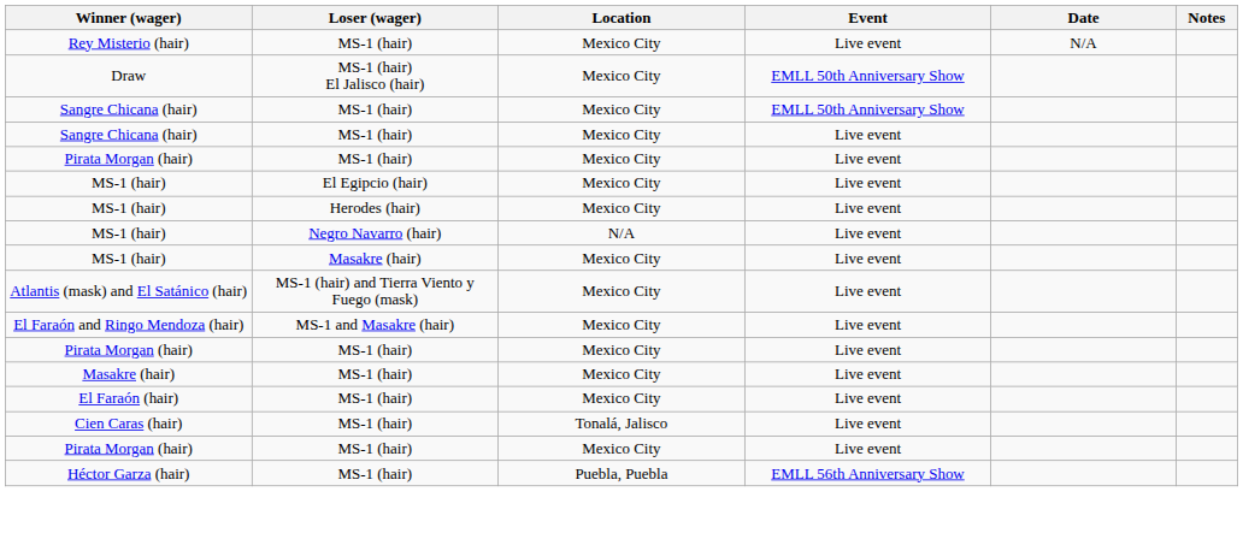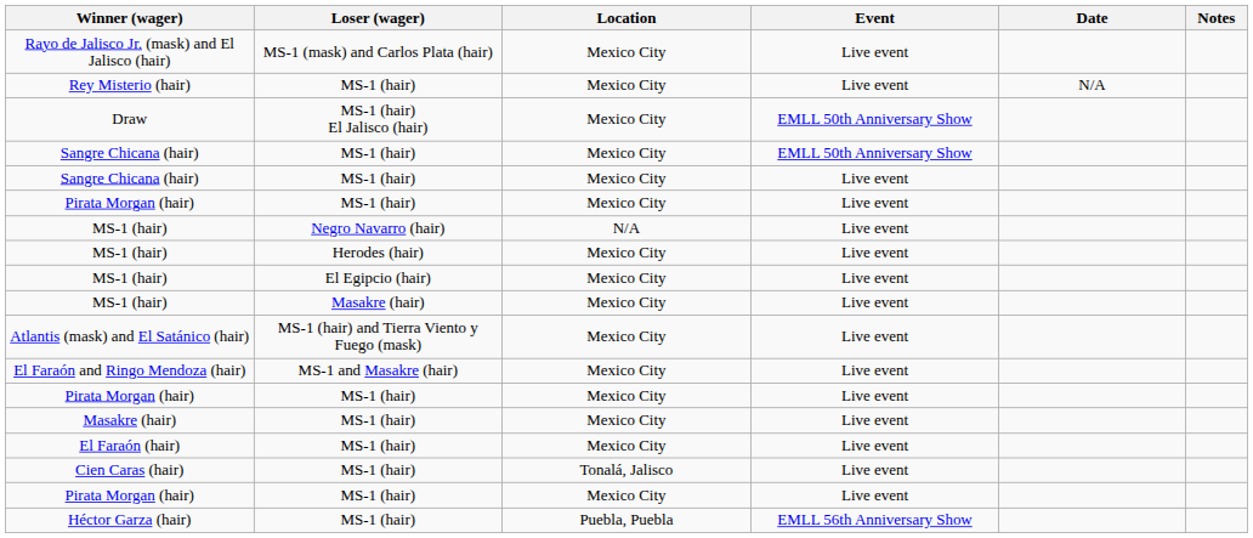 <table class="wikitable sortable" width=100%  style="text-align: center">
 <tr>
 <th width=20% scope="col">Winner (wager)</th>
 <th width=20% scope="col">Loser (wager)</th>
 <th width=20% scope="col">Location</th>
 <th width=20% scope="col">Event</th>
 <th width=15% scope="col">Date</th>
 <th class="unsortable" width=5% scope="col">Notes</th>
+</tr>
+<tr>
+<td><a href='#'>Rayo de Jalisco Jr.</a> (mask) and El Jalisco (hair)</td>
+<td>MS-1 (mask) and Carlos Plata (hair)</td>
+<td>Mexico City</td>
+<td>Live event</td>
+<td></td>
+<td></td>
 </tr>
 <tr>
 <td><a href='#'>Rey Misterio</a> (hair)</td>
 <td>MS-1 (hair)</td>
 <td>Mexico City</td>
 <td>Live event</td>
 <td>N/A</td>
 <td> </td>
 </tr>
 <tr>
 <td>Draw</td>
 <td>MS-1 (hair) <br>El Jalisco (hair)</td>
 <td>Mexico City</td>
 <td><a href='#'>EMLL 50th Anniversary Show</a></td>
 <td></td>
 <td></td>
 </tr>
 <tr>
 <td><a href='#'>Sangre Chicana</a> (hair)</td>
 <td>MS-1 (hair)</td>
 <td>Mexico City</td>
 <td><a href='#'>EMLL 50th Anniversary Show</a></td>
 <td></td>
 <td></td>
 </tr>
 <tr>
 <td><a href='#'>Sangre Chicana</a> (hair)</td>
 <td>MS-1 (hair)</td>
 <td>Mexico City</td>
 <td>Live event</td>
 <td></td>
 <td> </td>
 </tr>
 <tr>
 <td><a href='#'>Pirata Morgan</a> (hair)</td>
 <td>MS-1 (hair)</td>
 <td>Mexico City</td>
 <td>Live event</td>
 <td></td>
 <td> </td>
 </tr>
 <tr>
 <td>MS-1 (hair)</td>
-<td>El Egipcio (hair)</td>
-<td>Mexico City</td>
+<td><a href='#'>Negro Navarro</a> (hair)</td>
+<td>N/A</td>
 <td>Live event</td>
 <td></td>
 <td> </td>
 </tr>
 <tr>
 <td>MS-1 (hair)</td>
 <td>Herodes (hair)</td>
 <td>Mexico City</td>
 <td>Live event</td>
 <td></td>
 <td> </td>
 </tr>
 <tr>
 <td>MS-1 (hair)</td>
-<td><a href='#'>Negro Navarro</a> (hair)</td>
-<td>N/A</td>
+<td>El Egipcio (hair)</td>
+<td>Mexico City</td>
 <td>Live event</td>
 <td></td>
 <td> </td>
 </tr>
 <tr>
 <td>MS-1 (hair)</td>
 <td><a href='#'>Masakre</a> (hair)</td>
 <td>Mexico City</td>
 <td>Live event</td>
 <td></td>
 <td> </td>
 </tr>
 <tr>
 <td><a href='#'>Atlantis</a> (mask) and <a href='#'>El Satánico</a> (hair)</td>
 <td>MS-1 (hair) and Tierra Viento y Fuego (mask)</td>
 <td>Mexico City</td>
 <td>Live event</td>
 <td></td>
 <td></td>
 </tr>
 <tr>
 <td><a href='#'>El Faraón</a> and <a href='#'>Ringo Mendoza</a> (hair)</td>
 <td>MS-1 and <a href='#'>Masakre</a> (hair)</td>
 <td>Mexico City</td>
 <td>Live event</td>
 <td></td>
 <td> </td>
 </tr>
 <tr>
 <td><a href='#'>Pirata Morgan</a> (hair)</td>
 <td>MS-1 (hair)</td>
 <td>Mexico City</td>
 <td>Live event</td>
 <td></td>
 <td> </td>
 </tr>
 <tr>
 <td><a href='#'>Masakre</a> (hair)</td>
 <td>MS-1 (hair)</td>
 <td>Mexico City</td>
 <td>Live event</td>
 <td></td>
 <td> </td>
 </tr>
 <tr>
 <td><a href='#'>El Faraón</a> (hair)</td>
 <td>MS-1 (hair)</td>
 <td>Mexico City</td>
 <td>Live event</td>
 <td></td>
 <td> </td>
 </tr>
 <tr>
 <td><a href='#'>Cien Caras</a> (hair)</td>
 <td>MS-1 (hair)</td>
 <td>Tonalá, Jalisco</td>
 <td>Live event</td>
 <td></td>
 <td> </td>
 </tr>
 <tr>
 <td><a href='#'>Pirata Morgan</a> (hair)</td>
 <td>MS-1 (hair)</td>
 <td>Mexico City</td>
 <td>Live event</td>
 <td></td>
 <td> </td>
 </tr>
 <tr>
 <td><a href='#'>Héctor Garza</a> (hair)</td>
 <td>MS-1 (hair)</td>
 <td>Puebla, Puebla</td>
 <td><a href='#'>EMLL 56th Anniversary Show</a></td>
 <td></td>
 <td> </td>
 </tr>
 </table>
